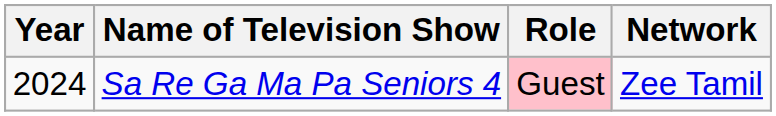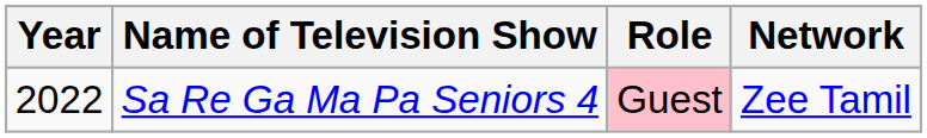 <table class="wikitable">
 <tr>
 <th>Year</th>
 <th>Name of Television Show</th>
 <th>Role</th>
 <th>Network</th>
 </tr>
 <tr>
-<td>2024</td>
+<td>2022</td>
 <td><em><a href='#'>Sa Re Ga Ma Pa Seniors 4</a></em></td>
 <td style="background: pink;">Guest</td>
 <td><a href='#'>Zee Tamil</a></td>
 </tr>
 </table>
